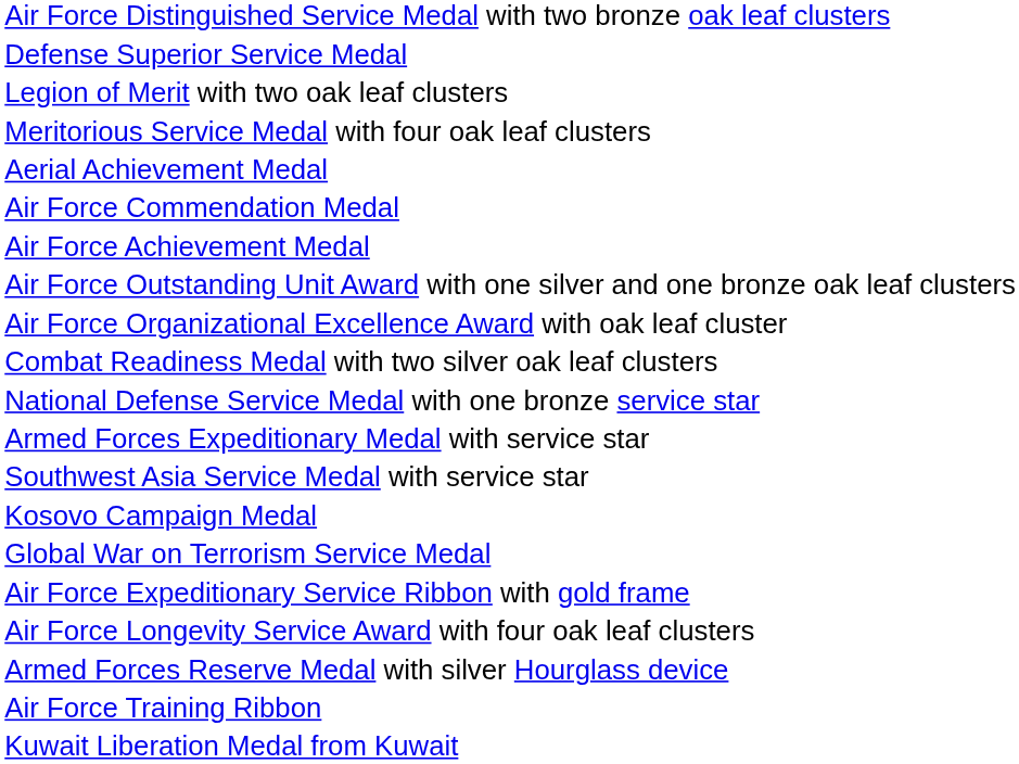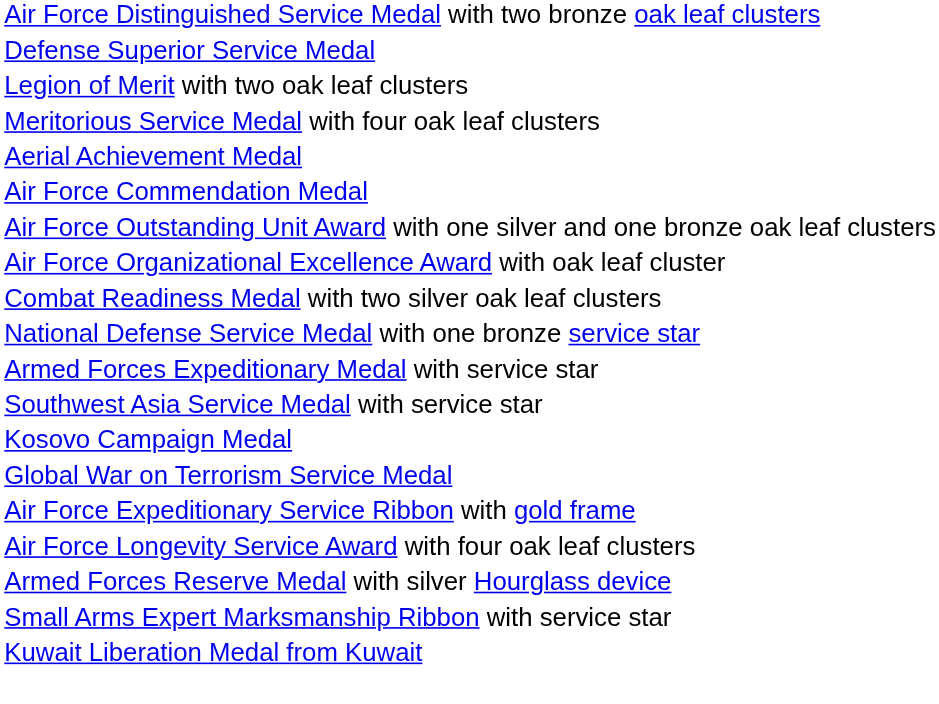 <table>
 <tr>
 <td><span></span><span></span></td>
 <td><a href='#'>Air Force Distinguished Service Medal</a> with two bronze <a href='#'>oak leaf clusters</a></td>
 </tr>
 <tr>
 <td></td>
 <td><a href='#'>Defense Superior Service Medal</a></td>
 </tr>
 <tr>
 <td><span></span><span></span></td>
 <td><a href='#'>Legion of Merit</a> with two oak leaf clusters</td>
 </tr>
 <tr>
 <td><span></span><span></span><span></span><span></span></td>
 <td><a href='#'>Meritorious Service Medal</a> with four oak leaf clusters</td>
 </tr>
 <tr>
 <td></td>
 <td><a href='#'>Aerial Achievement Medal</a></td>
 </tr>
 <tr>
 <td></td>
 <td><a href='#'>Air Force Commendation Medal</a></td>
-</tr>
-<tr>
-<td></td>
-<td><a href='#'>Air Force Achievement Medal</a></td>
 </tr>
 <tr>
 <td><span></span><span></span></td>
 <td><a href='#'>Air Force Outstanding Unit Award</a> with one silver and one bronze oak leaf clusters</td>
 </tr>
 <tr>
 <td></td>
 <td><a href='#'>Air Force Organizational Excellence Award</a> with oak leaf cluster</td>
 </tr>
 <tr>
 <td><span></span><span></span></td>
 <td><a href='#'>Combat Readiness Medal</a> with two silver oak leaf clusters</td>
 </tr>
 <tr>
 <td></td>
 <td><a href='#'>National Defense Service Medal</a> with one bronze <a href='#'>service star</a></td>
 </tr>
 <tr>
 <td></td>
 <td><a href='#'>Armed Forces Expeditionary Medal</a> with service star</td>
 </tr>
 <tr>
 <td></td>
 <td><a href='#'>Southwest Asia Service Medal</a> with service star</td>
 </tr>
 <tr>
 <td></td>
 <td><a href='#'>Kosovo Campaign Medal</a></td>
 </tr>
 <tr>
 <td></td>
 <td><a href='#'>Global War on Terrorism Service Medal</a></td>
 </tr>
 <tr>
 <td></td>
 <td><a href='#'>Air Force Expeditionary Service Ribbon</a> with <a href='#'>gold frame</a></td>
 </tr>
 <tr>
 <td><span></span><span></span><span></span><span></span></td>
 <td><a href='#'>Air Force Longevity Service Award</a> with four oak leaf clusters</td>
 </tr>
 <tr>
 <td><span></span></td>
 <td><a href='#'>Armed Forces Reserve Medal</a> with silver <a href='#'>Hourglass device</a></td>
 </tr>
 <tr>
 <td></td>
-<td><a href='#'>Air Force Training Ribbon</a></td>
+<td><a href='#'>Small Arms Expert Marksmanship Ribbon</a> with service star</td>
 </tr>
 <tr>
 <td></td>
 <td><a href='#'>Kuwait Liberation Medal from Kuwait</a></td>
 </tr>
 </table>
